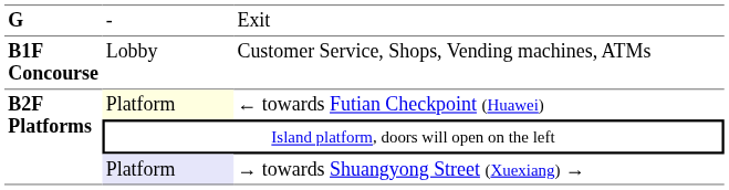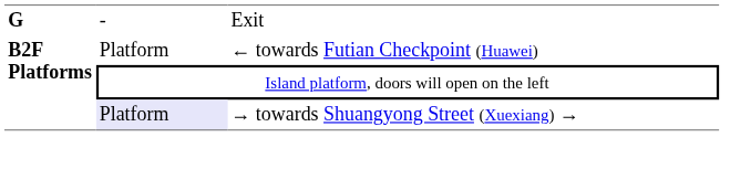 <table table border=0 cellspacing=0 cellpadding=3>
 <tr>
 <td style="border-top:solid 1px gray;" width=50 valign=top><strong>G</strong></td>
 <td style="border-top:solid 1px gray;" width=100 valign=top>-</td>
 <td style="border-top:solid 1px gray;" width=390 valign=top>Exit</td>
 </tr>
 <tr>
-<td style="border-bottom:solid 1px gray; border-top:solid 1px gray;" valign=top width=50><strong>B1F<br>Concourse</strong></td>
-<td style="border-bottom:solid 1px gray; border-top:solid 1px gray;" valign=top width=100>Lobby</td>
-<td style="border-bottom:solid 1px gray; border-top:solid 1px gray;" valign=top width=390>Customer Service, Shops, Vending machines, ATMs</td>
-</tr>
-<tr>
 <td style="border-bottom:solid 1px gray;" rowspan=4 valign=top><strong>B2F<br>Platforms</strong></td>
-<td style="background: lightyellow;">Platform</td>
+<td>Platform</td>
 <td>←  towards <a href='#'>Futian Checkpoint</a> <small>(<a href='#'>Huawei</a>)</small></td>
 </tr>
 <tr>
 <td style="border-right:solid 2px black;border-left:solid 2px black;border-top:solid 2px black;border-bottom:solid 2px black;text-align:center;" colspan=2><small><a href='#'>Island platform</a>, doors will open on the left</small></td>
 </tr>
 <tr>
 <td style="background: lavender; border-bottom:solid 1px gray;">Platform</td>
 <td style="border-bottom:solid 1px gray;"><span>→</span>  towards <a href='#'>Shuangyong Street</a> <small>(<a href='#'>Xuexiang</a>)</small> →</td>
 </tr>
 </table>
